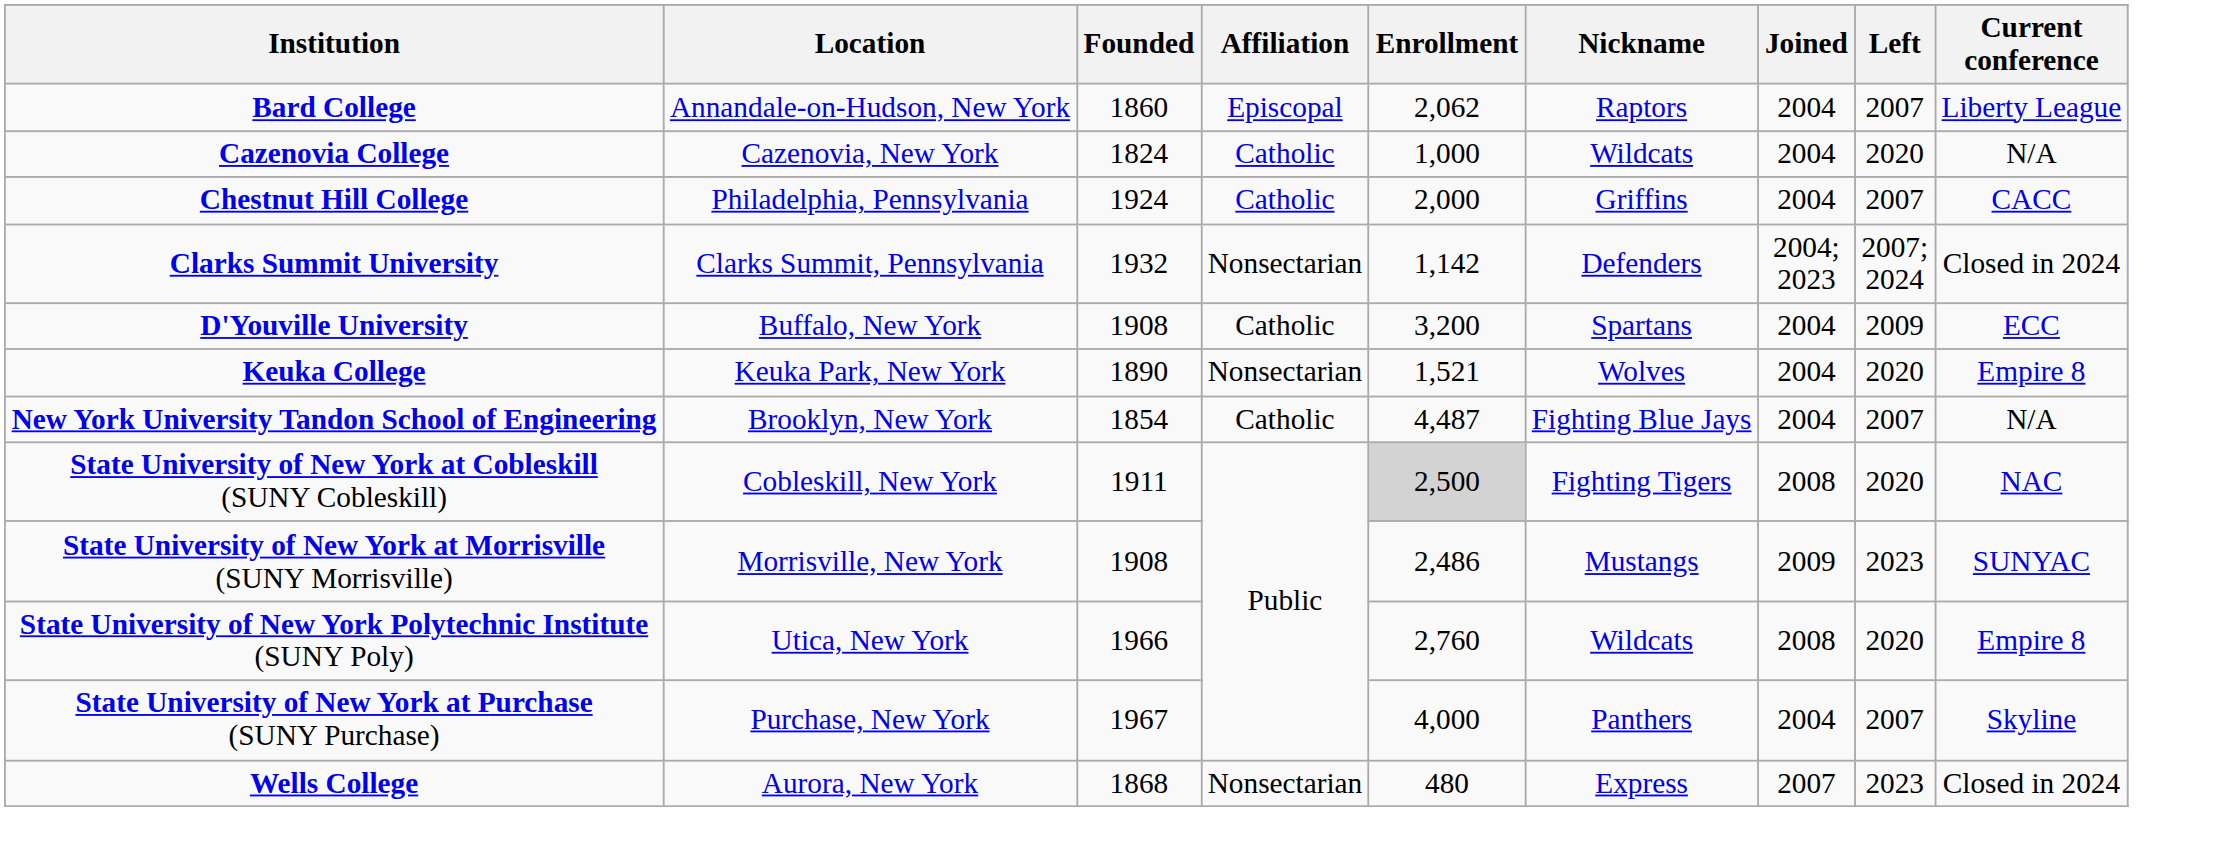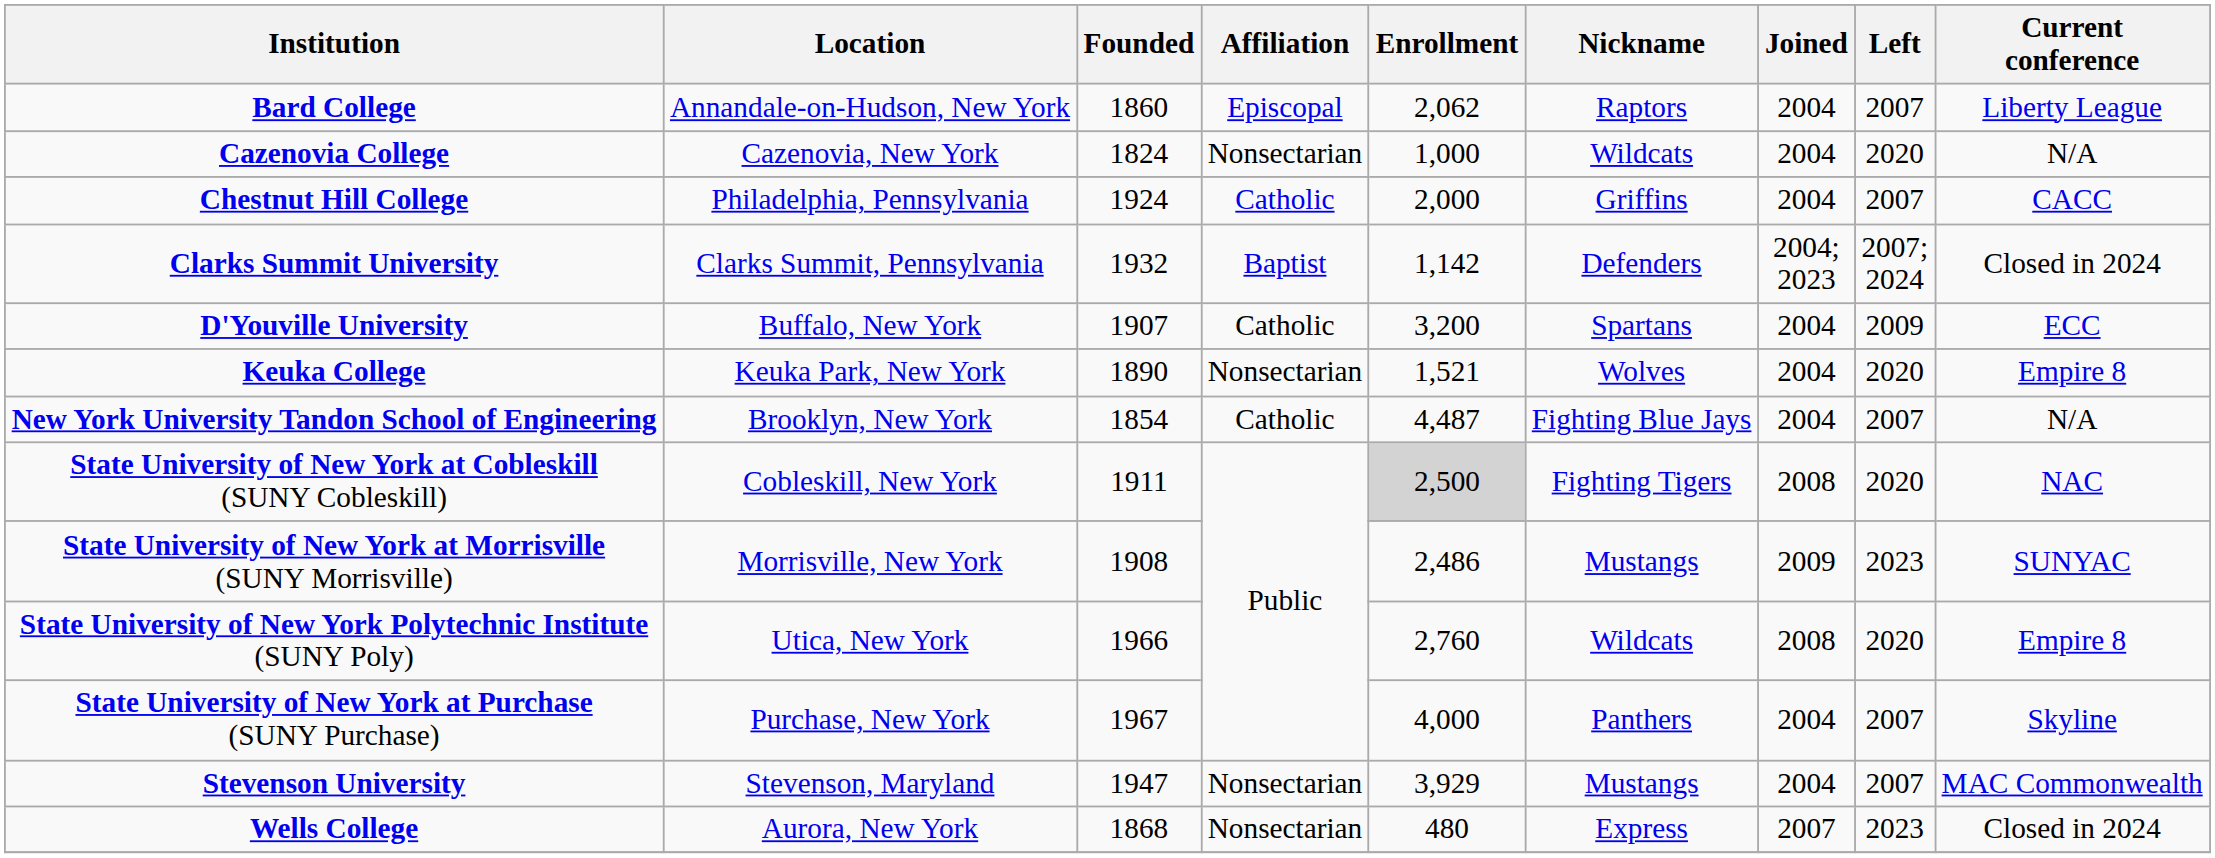 <table class="wikitable sortable" style="text-align:center;">
 <tr>
 <th>Institution</th>
 <th>Location</th>
 <th>Founded</th>
 <th>Affiliation</th>
 <th>Enrollment</th>
 <th>Nickname</th>
 <th>Joined</th>
 <th>Left</th>
 <th>Current<br>conference</th>
 </tr>
 <tr>
 <td><strong><a href='#'>Bard College</a></strong></td>
 <td><a href='#'>Annandale-on-Hudson, New York</a></td>
 <td>1860</td>
 <td><a href='#'>Episcopal</a></td>
 <td>2,062</td>
 <td><a href='#'>Raptors</a></td>
 <td>2004</td>
 <td>2007</td>
 <td><a href='#'>Liberty League</a></td>
 </tr>
 <tr>
 <td><strong><a href='#'>Cazenovia College</a></strong></td>
 <td><a href='#'>Cazenovia, New York</a></td>
 <td>1824</td>
-<td><a href='#'>Catholic</a><br></td>
+<td>Nonsectarian</td>
 <td>1,000</td>
 <td><a href='#'>Wildcats</a></td>
 <td>2004</td>
 <td>2020</td>
 <td>N/A</td>
 </tr>
 <tr>
 <td><strong><a href='#'>Chestnut Hill College</a></strong></td>
 <td><a href='#'>Philadelphia, Pennsylvania</a></td>
 <td>1924</td>
 <td><a href='#'>Catholic</a><br></td>
 <td>2,000</td>
 <td><a href='#'>Griffins</a></td>
 <td>2004</td>
 <td>2007</td>
 <td><a href='#'>CACC</a><br></td>
 </tr>
 <tr>
 <td><strong><a href='#'>Clarks Summit University</a></strong></td>
 <td><a href='#'>Clarks Summit, Pennsylvania</a></td>
 <td>1932</td>
-<td>Nonsectarian</td>
+<td><a href='#'>Baptist</a></td>
 <td>1,142</td>
 <td><a href='#'>Defenders</a></td>
 <td>2004;<br>2023</td>
 <td>2007;<br>2024</td>
 <td>Closed in 2024</td>
 </tr>
 <tr>
 <td><strong><a href='#'>D'Youville University</a></strong></td>
 <td><a href='#'>Buffalo, New York</a></td>
-<td>1908</td>
+<td>1907</td>
 <td>Catholic<br></td>
 <td>3,200</td>
 <td><a href='#'>Spartans</a></td>
 <td>2004</td>
 <td>2009</td>
 <td><a href='#'>ECC</a><br></td>
 </tr>
 <tr>
 <td><strong><a href='#'>Keuka College</a></strong></td>
 <td><a href='#'>Keuka Park, New York</a></td>
 <td>1890</td>
 <td>Nonsectarian</td>
 <td>1,521</td>
 <td><a href='#'>Wolves</a></td>
 <td>2004</td>
 <td>2020</td>
 <td><a href='#'>Empire 8</a></td>
 </tr>
 <tr>
 <td><strong><a href='#'>New York University Tandon School of Engineering</a></strong></td>
 <td><a href='#'>Brooklyn, New York</a></td>
 <td>1854</td>
 <td>Catholic<br></td>
 <td>4,487</td>
 <td><a href='#'>Fighting Blue Jays</a></td>
 <td>2004</td>
 <td>2007</td>
 <td>N/A</td>
 </tr>
 <tr>
 <td><strong><a href='#'>State University of New York at Cobleskill</a></strong><br>(SUNY Cobleskill)</td>
 <td><a href='#'>Cobleskill, New York</a></td>
 <td>1911</td>
 <td rowspan="4">Public</td>
 <td style="background: lightgrey;">2,500</td>
 <td><a href='#'>Fighting Tigers</a></td>
 <td>2008</td>
 <td>2020</td>
 <td><a href='#'>NAC</a></td>
 </tr>
 <tr>
 <td><strong><a href='#'>State University of New York at Morrisville</a></strong><br>(SUNY Morrisville)</td>
 <td><a href='#'>Morrisville, New York</a></td>
 <td>1908</td>
 <td>2,486</td>
 <td><a href='#'>Mustangs</a></td>
 <td>2009</td>
 <td>2023</td>
 <td><a href='#'>SUNYAC</a></td>
 </tr>
 <tr>
 <td><strong><a href='#'>State University of New York Polytechnic Institute</a></strong><br>(SUNY Poly)</td>
 <td><a href='#'>Utica, New York</a></td>
 <td>1966</td>
 <td>2,760</td>
 <td><a href='#'>Wildcats</a></td>
 <td>2008</td>
 <td>2020</td>
 <td><a href='#'>Empire 8</a></td>
 </tr>
 <tr>
 <td><strong><a href='#'>State University of New York at Purchase</a></strong><br>(SUNY Purchase)</td>
 <td><a href='#'>Purchase, New York</a></td>
 <td>1967</td>
 <td>4,000</td>
 <td><a href='#'>Panthers</a></td>
 <td>2004</td>
 <td>2007</td>
 <td><a href='#'>Skyline</a></td>
 </tr>
 <tr>
+<td><strong><a href='#'>Stevenson University</a></strong></td>
+<td><a href='#'>Stevenson, Maryland</a></td>
+<td>1947</td>
+<td>Nonsectarian</td>
+<td>3,929</td>
+<td><a href='#'>Mustangs</a></td>
+<td>2004</td>
+<td>2007</td>
+<td><a href='#'>MAC Commonwealth</a></td>
+</tr>
+<tr>
 <td><strong><a href='#'>Wells College</a></strong></td>
 <td><a href='#'>Aurora, New York</a></td>
 <td>1868</td>
 <td>Nonsectarian</td>
 <td>480</td>
 <td><a href='#'>Express</a></td>
 <td>2007</td>
 <td>2023</td>
 <td>Closed in 2024</td>
 </tr>
 <tr>
 </tr>
 </table>
